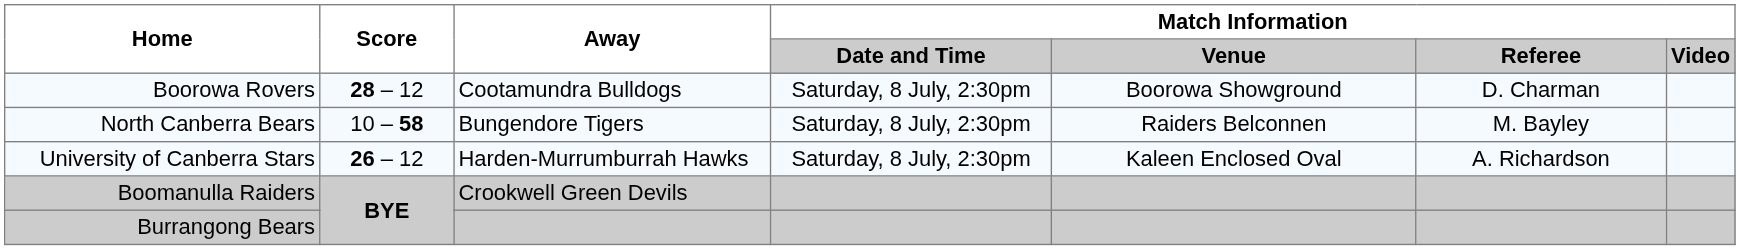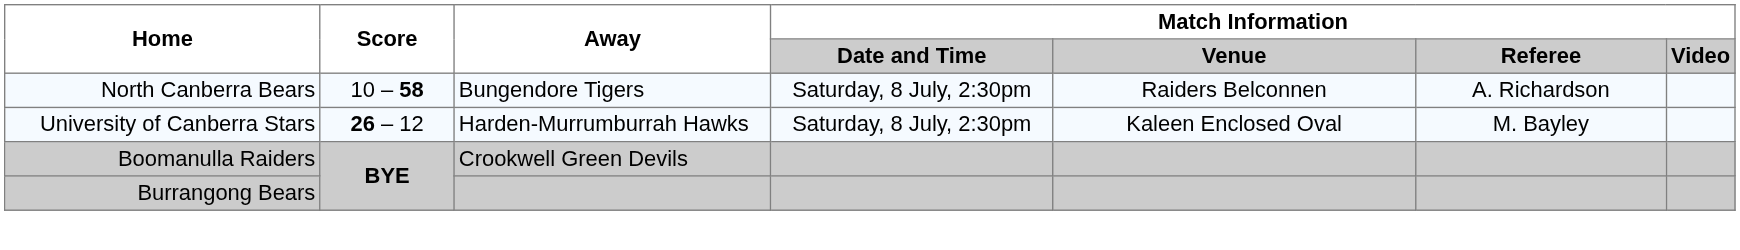 <table border="1" cellpadding="3" cellspacing="0" width="100%" style="border-collapse:collapse;  text-align:center;">
 <tr>
 <th rowspan="2" width="19%">Home</th>
 <th rowspan="2" width="8%">Score</th>
 <th rowspan="2" width="19%">Away</th>
 <th colspan="4">Match Information</th>
 </tr>
 <tr style="background:#CCCCCC">
 <th width="17%">Date and Time</th>
 <th width="22%">Venue</th>
 <th width="50%">Referee</th>
 <th>Video</th>
 </tr>
 <tr style="text-align:center; background:#f5faff;">
-<td align="right">Boorowa Rovers </td>
-<td><strong>28</strong> – 12</td>
-<td align="left"> Cootamundra Bulldogs</td>
-<td>Saturday, 8 July, 2:30pm</td>
-<td>Boorowa Showground</td>
-<td>D. Charman</td>
-<td></td>
-</tr>
-<tr style="text-align:center; background:#f5faff;">
 <td align="right">North Canberra Bears </td>
 <td>10 – <strong>58</strong></td>
 <td align="left"> Bungendore Tigers</td>
 <td>Saturday, 8 July, 2:30pm</td>
 <td>Raiders Belconnen</td>
-<td>M. Bayley</td>
+<td>A. Richardson</td>
 <td></td>
 </tr>
 <tr style="text-align:center; background:#f5faff;">
 <td align="right">University of Canberra Stars </td>
 <td><strong>26</strong> – 12</td>
 <td align="left"> Harden-Murrumburrah Hawks</td>
 <td>Saturday, 8 July, 2:30pm</td>
 <td>Kaleen Enclosed Oval</td>
-<td>A. Richardson</td>
+<td>M. Bayley</td>
 <td></td>
 </tr>
 <tr style="text-align:center; background:#CCCCCC;">
 <td align="right">Boomanulla Raiders </td>
 <td rowspan="2"><strong>BYE</strong></td>
 <td align="left"> Crookwell Green Devils</td>
 <td></td>
 <td></td>
 <td></td>
 <td></td>
 </tr>
 <tr style="text-align:center; background:#CCCCCC;">
 <td align="right">Burrangong Bears </td>
 <td align="left"></td>
 <td></td>
 <td></td>
 <td></td>
 <td></td>
 </tr>
 </table>
